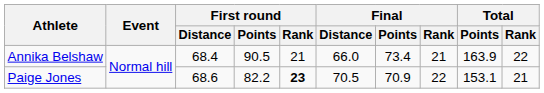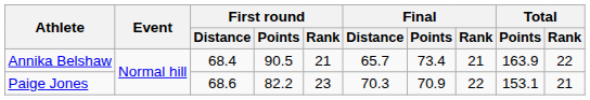 <table class="wikitable" style="font-size:90%">
 <tr>
 <th rowspan=2>Athlete</th>
 <th rowspan=2>Event</th>
 <th colspan=3>First round</th>
 <th colspan=3>Final</th>
 <th colspan=2>Total</th>
 </tr>
 <tr style="font-size:95%">
 <th>Distance</th>
 <th>Points</th>
 <th>Rank</th>
 <th>Distance</th>
 <th>Points</th>
 <th>Rank</th>
 <th>Points</th>
 <th>Rank</th>
 </tr>
 <tr align=center>
 <td align=left><a href='#'>Annika Belshaw</a><br></td>
 <td align=left rowspan=2><a href='#'>Normal hill</a></td>
 <td>68.4</td>
 <td>90.5</td>
 <td>21</td>
-<td>66.0</td>
+<td>65.7</td>
 <td>73.4</td>
 <td>21</td>
 <td>163.9</td>
 <td>22</td>
 </tr>
 <tr align=center>
 <td align=left><a href='#'>Paige Jones</a><br></td>
 <td>68.6</td>
 <td>82.2</td>
-<td><strong>23</strong></td>
-<td>70.5</td>
+<td>23</td>
+<td>70.3</td>
 <td>70.9</td>
 <td>22</td>
 <td>153.1</td>
 <td>21</td>
 </tr>
 </table>
